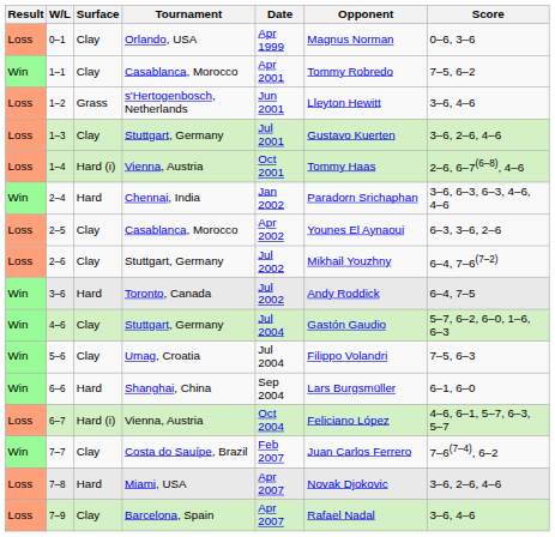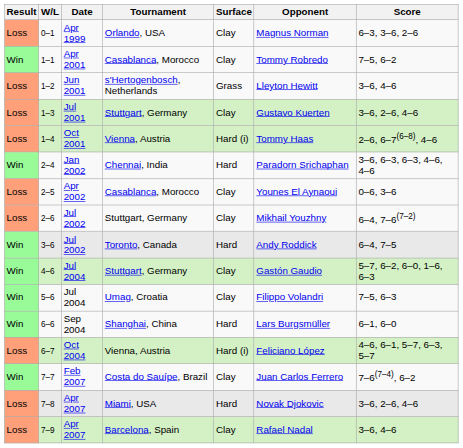 <table class="sortable wikitable">
 <tr>
 <th style="width:40px">Result</th>
 <th style="width:30px" class="unsortable">W/L</th>
+<th style="width:60px">Date</th>
+<th style="width:175px">Tournament</th>
 <th style="width:50px">Surface</th>
-<th style="width:175px">Tournament</th>
-<th style="width:60px">Date</th>
 <th style="width:160px">Opponent</th>
 <th style="width:160px" class="unsortable">Score</th>
 </tr>
 <tr>
 <td style="background:#ffa07a;">Loss</td>
 <td><small>0–1</small></td>
+<td><a href='#'>Apr 1999</a></td>
+<td><a href='#'>Orlando</a>, USA</td>
 <td>Clay</td>
-<td><a href='#'>Orlando</a>, USA</td>
-<td><a href='#'>Apr 1999</a></td>
 <td> <a href='#'>Magnus Norman</a></td>
-<td>0–6, 3–6</td>
+<td>6–3, 3–6, 2–6</td>
 </tr>
 <tr>
 <td style="background:#98fb98;">Win</td>
 <td><small>1–1</small></td>
+<td><a href='#'>Apr 2001</a></td>
+<td><a href='#'>Casablanca</a>, Morocco</td>
 <td>Clay</td>
-<td><a href='#'>Casablanca</a>, Morocco</td>
-<td><a href='#'>Apr 2001</a></td>
 <td> <a href='#'>Tommy Robredo</a></td>
 <td>7–5, 6–2</td>
 </tr>
 <tr>
 <td style="background:#ffa07a;">Loss</td>
 <td><small>1–2</small></td>
+<td><a href='#'>Jun 2001</a></td>
+<td><a href='#'>s'Hertogenbosch</a>, Netherlands</td>
 <td>Grass</td>
-<td><a href='#'>s'Hertogenbosch</a>, Netherlands</td>
-<td><a href='#'>Jun 2001</a></td>
 <td> <a href='#'>Lleyton Hewitt</a></td>
 <td>3–6, 4–6</td>
 </tr>
 <tr style="background:#d4f1c5;">
 <td style="background:#ffa07a;">Loss</td>
 <td><small>1–3</small></td>
+<td><a href='#'>Jul 2001</a></td>
+<td><a href='#'>Stuttgart</a>, Germany</td>
 <td>Clay</td>
-<td><a href='#'>Stuttgart</a>, Germany</td>
-<td><a href='#'>Jul 2001</a></td>
 <td> <a href='#'>Gustavo Kuerten</a></td>
 <td>3–6, 2–6, 4–6</td>
 </tr>
 <tr style="background:#d4f1c5;">
 <td style="background:#ffa07a;">Loss</td>
 <td><small>1–4</small></td>
+<td><a href='#'>Oct 2001</a></td>
+<td><a href='#'>Vienna</a>, Austria</td>
 <td>Hard (i)</td>
-<td><a href='#'>Vienna</a>, Austria</td>
-<td><a href='#'>Oct 2001</a></td>
 <td> <a href='#'>Tommy Haas</a></td>
 <td>2–6, 6–7<sup>(6–8)</sup>, 4–6</td>
 </tr>
 <tr>
 <td style="background:#98fb98;">Win</td>
 <td><small>2–4</small></td>
+<td><a href='#'>Jan 2002</a></td>
+<td><a href='#'>Chennai</a>, India</td>
 <td>Hard</td>
-<td><a href='#'>Chennai</a>, India</td>
-<td><a href='#'>Jan 2002</a></td>
 <td> <a href='#'>Paradorn Srichaphan</a></td>
 <td>3–6, 6–3, 6–3, 4–6, 4–6</td>
 </tr>
 <tr>
 <td style="background:#ffa07a;">Loss</td>
 <td><small>2–5</small></td>
+<td><a href='#'>Apr 2002</a></td>
+<td><a href='#'>Casablanca</a>, Morocco</td>
 <td>Clay</td>
-<td><a href='#'>Casablanca</a>, Morocco</td>
-<td><a href='#'>Apr 2002</a></td>
 <td> <a href='#'>Younes El Aynaoui</a></td>
-<td>6–3, 3–6, 2–6</td>
+<td>0–6, 3–6</td>
 </tr>
 <tr>
 <td style="background:#ffa07a;">Loss</td>
 <td><small>2–6</small></td>
+<td><a href='#'>Jul 2002</a></td>
+<td>Stuttgart, Germany</td>
 <td>Clay</td>
-<td>Stuttgart, Germany</td>
-<td><a href='#'>Jul 2002</a></td>
 <td> <a href='#'>Mikhail Youzhny</a></td>
 <td>6–4, 7–6<sup>(7–2)</sup></td>
 </tr>
 <tr style="background:#e9e9e9;">
 <td style="background:#98fb98;">Win</td>
 <td><small>3–6</small></td>
+<td><a href='#'>Jul 2002</a></td>
+<td><a href='#'>Toronto</a>, Canada</td>
 <td>Hard</td>
-<td><a href='#'>Toronto</a>, Canada</td>
-<td><a href='#'>Jul 2002</a></td>
 <td> <a href='#'>Andy Roddick</a></td>
 <td>6–4, 7–5</td>
 </tr>
 <tr style="background:#d4f1c5;">
 <td style="background:#98fb98;">Win</td>
 <td><small>4–6</small></td>
+<td><a href='#'>Jul 2004</a></td>
+<td><a href='#'>Stuttgart</a>, Germany</td>
 <td>Clay</td>
-<td><a href='#'>Stuttgart</a>, Germany</td>
-<td><a href='#'>Jul 2004</a></td>
 <td> <a href='#'>Gastón Gaudio</a></td>
 <td>5–7, 6–2, 6–0, 1–6, 6–3</td>
 </tr>
 <tr>
 <td style="background:#98fb98;">Win</td>
 <td><small>5–6</small></td>
+<td>Jul 2004</td>
+<td><a href='#'>Umag</a>, Croatia</td>
 <td>Clay</td>
-<td><a href='#'>Umag</a>, Croatia</td>
-<td>Jul 2004</td>
 <td> <a href='#'>Filippo Volandri</a></td>
 <td>7–5, 6–3</td>
 </tr>
 <tr>
 <td style="background:#98fb98;">Win</td>
 <td><small>6–6</small></td>
+<td>Sep 2004</td>
+<td><a href='#'>Shanghai</a>, China</td>
 <td>Hard</td>
-<td><a href='#'>Shanghai</a>, China</td>
-<td>Sep 2004</td>
 <td> <a href='#'>Lars Burgsmüller</a></td>
 <td>6–1, 6–0</td>
 </tr>
 <tr style="background:#d4f1c5;">
 <td style="background:#ffa07a;">Loss</td>
 <td><small>6–7</small></td>
+<td><a href='#'>Oct 2004</a></td>
+<td>Vienna, Austria</td>
 <td>Hard (i)</td>
-<td>Vienna, Austria</td>
-<td><a href='#'>Oct 2004</a></td>
 <td> <a href='#'>Feliciano López</a></td>
 <td>4–6, 6–1, 5–7, 6–3, 5–7</td>
 </tr>
 <tr>
 <td style="background:#98fb98;">Win</td>
 <td><small>7–7</small></td>
+<td><a href='#'>Feb 2007</a></td>
+<td><a href='#'>Costa do Sauípe</a>, Brazil</td>
 <td>Clay</td>
-<td><a href='#'>Costa do Sauípe</a>, Brazil</td>
-<td><a href='#'>Feb 2007</a></td>
 <td> <a href='#'>Juan Carlos Ferrero</a></td>
 <td>7–6<sup>(7–4)</sup>, 6–2</td>
 </tr>
 <tr style="background:#e9e9e9;">
 <td style="background:#ffa07a;">Loss</td>
 <td><small>7–8</small></td>
+<td><a href='#'>Apr 2007</a></td>
+<td><a href='#'>Miami</a>, USA</td>
 <td>Hard</td>
-<td><a href='#'>Miami</a>, USA</td>
-<td><a href='#'>Apr 2007</a></td>
 <td> <a href='#'>Novak Djokovic</a></td>
 <td>3–6, 2–6, 4–6</td>
 </tr>
 <tr style="background:#d4f1c5;">
 <td style="background:#ffa07a;">Loss</td>
 <td><small>7–9</small></td>
+<td><a href='#'>Apr 2007</a></td>
+<td><a href='#'>Barcelona</a>, Spain</td>
 <td>Clay</td>
-<td><a href='#'>Barcelona</a>, Spain</td>
-<td><a href='#'>Apr 2007</a></td>
 <td> <a href='#'>Rafael Nadal</a></td>
 <td>3–6, 4–6</td>
 </tr>
 </table>
